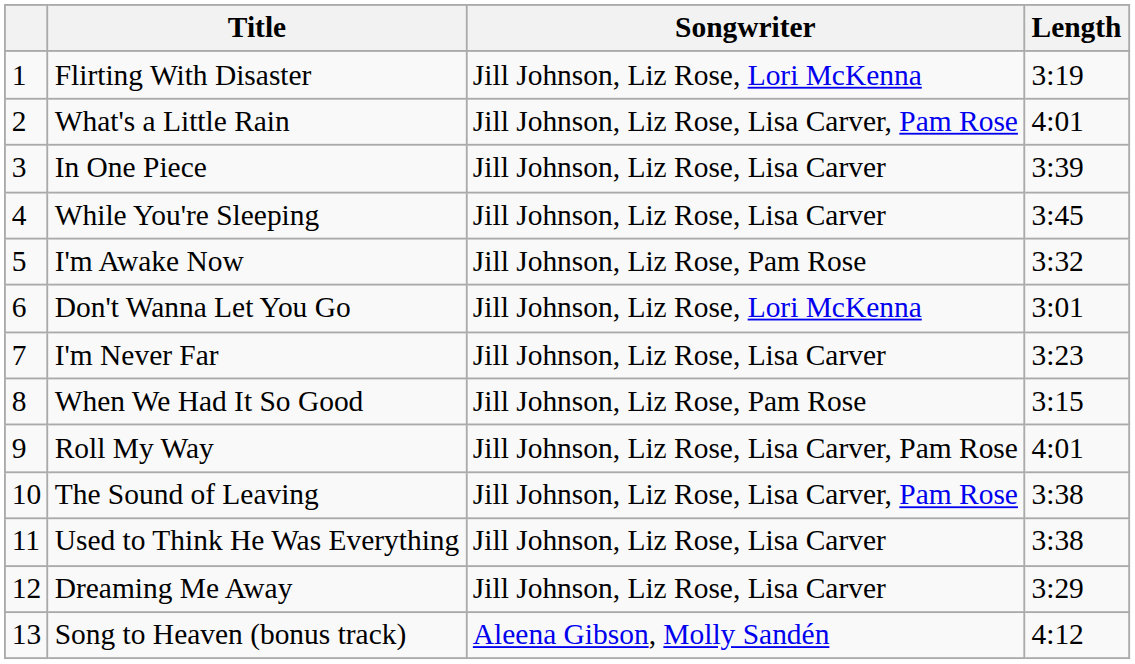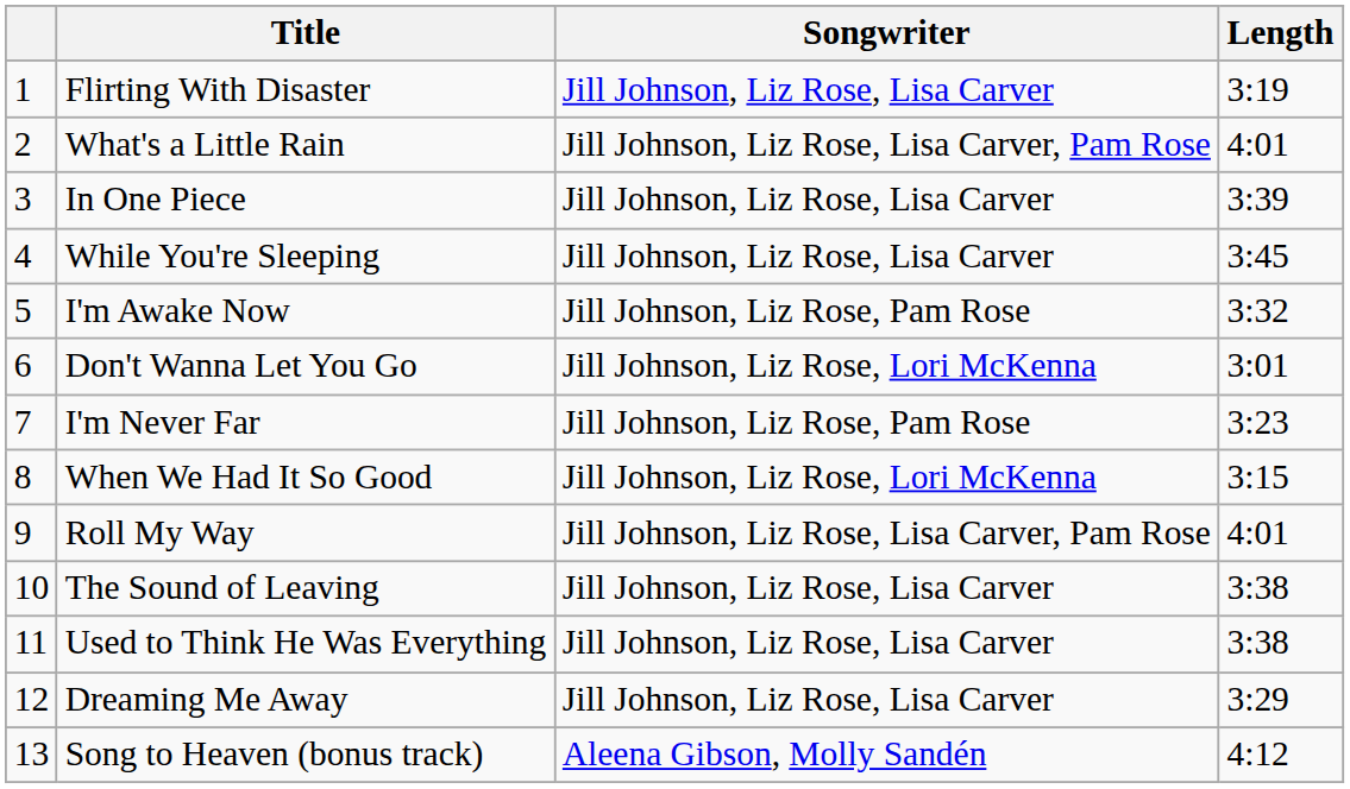 <table class="wikitable">
 <tr>
 <th></th>
 <th>Title</th>
 <th>Songwriter</th>
 <th>Length</th>
 </tr>
 <tr>
 <td>1</td>
 <td>Flirting With Disaster</td>
-<td>Jill Johnson, Liz Rose, <a href='#'>Lori McKenna</a></td>
+<td><a href='#'>Jill Johnson</a>, <a href='#'>Liz Rose</a>, <a href='#'>Lisa Carver</a></td>
 <td>3:19</td>
 </tr>
 <tr>
 <td>2</td>
 <td>What's a Little Rain</td>
 <td>Jill Johnson, Liz Rose, Lisa Carver, <a href='#'>Pam Rose</a></td>
 <td>4:01</td>
 </tr>
 <tr>
 <td>3</td>
 <td>In One Piece</td>
 <td>Jill Johnson, Liz Rose, Lisa Carver</td>
 <td>3:39</td>
 </tr>
 <tr>
 <td>4</td>
 <td>While You're Sleeping</td>
 <td>Jill Johnson, Liz Rose, Lisa Carver</td>
 <td>3:45</td>
 </tr>
 <tr>
 <td>5</td>
 <td>I'm Awake Now</td>
 <td>Jill Johnson, Liz Rose, Pam Rose</td>
 <td>3:32</td>
 </tr>
 <tr>
 <td>6</td>
 <td>Don't Wanna Let You Go</td>
 <td>Jill Johnson, Liz Rose, <a href='#'>Lori McKenna</a></td>
 <td>3:01</td>
 </tr>
 <tr>
 <td>7</td>
 <td>I'm Never Far</td>
-<td>Jill Johnson, Liz Rose, Lisa Carver</td>
+<td>Jill Johnson, Liz Rose, Pam Rose</td>
 <td>3:23</td>
 </tr>
 <tr>
 <td>8</td>
 <td>When We Had It So Good</td>
-<td>Jill Johnson, Liz Rose, Pam Rose</td>
+<td>Jill Johnson, Liz Rose, <a href='#'>Lori McKenna</a></td>
 <td>3:15</td>
 </tr>
 <tr>
 <td>9</td>
 <td>Roll My Way</td>
 <td>Jill Johnson, Liz Rose, Lisa Carver, Pam Rose</td>
 <td>4:01</td>
 </tr>
 <tr>
 <td>10</td>
 <td>The Sound of Leaving</td>
-<td>Jill Johnson, Liz Rose, Lisa Carver, <a href='#'>Pam Rose</a></td>
+<td>Jill Johnson, Liz Rose, Lisa Carver</td>
 <td>3:38</td>
 </tr>
 <tr>
 <td>11</td>
 <td>Used to Think He Was Everything</td>
 <td>Jill Johnson, Liz Rose, Lisa Carver</td>
 <td>3:38</td>
 </tr>
 <tr>
 <td>12</td>
 <td>Dreaming Me Away</td>
 <td>Jill Johnson, Liz Rose, Lisa Carver</td>
 <td>3:29</td>
 </tr>
 <tr>
 <td>13</td>
 <td>Song to Heaven (bonus track)</td>
 <td><a href='#'>Aleena Gibson</a>, <a href='#'>Molly Sandén</a></td>
 <td>4:12</td>
 </tr>
 </table>
